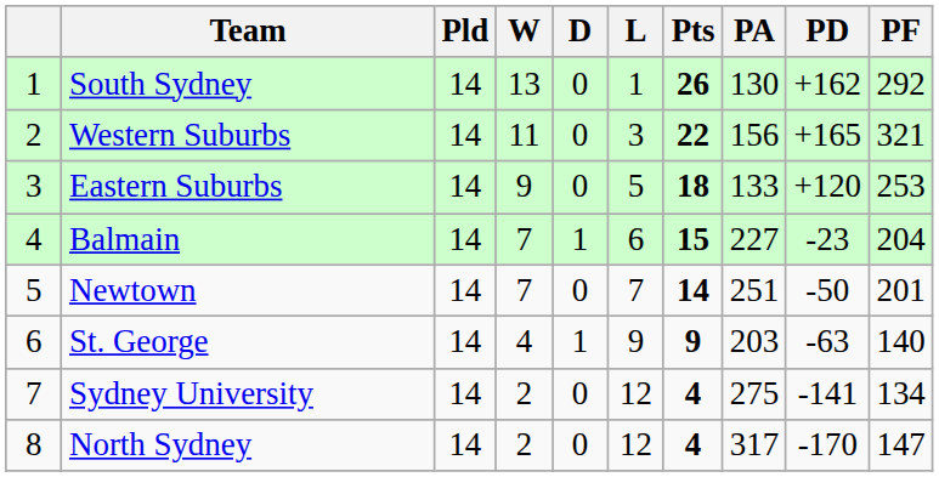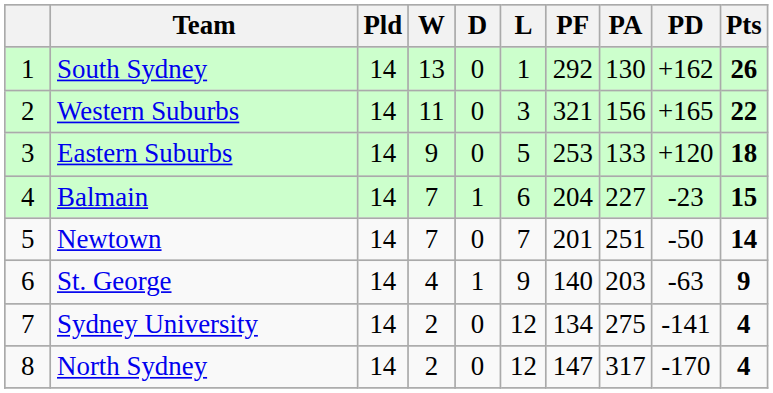 <table class="wikitable" style="text-align:center;">
 <tr>
 <th width="20"></th>
 <th width="175">Team</th>
 <th width="20">Pld</th>
 <th width="20">W</th>
 <th width="20">D</th>
 <th width="20">L</th>
-<th width="20">Pts</th>
+<th width="20">PF</th>
 <th width="20">PA</th>
 <th width="20">PD</th>
-<th width="20">PF</th>
+<th width="20">Pts</th>
 </tr>
 <tr style="background: #ccffcc;">
 <td>1</td>
 <td style="text-align:left;"> <a href='#'>South Sydney</a></td>
 <td>14</td>
 <td>13</td>
 <td>0</td>
 <td>1</td>
-<td><strong>26</strong></td>
+<td>292</td>
 <td>130</td>
 <td>+162</td>
-<td>292</td>
+<td><strong>26</strong></td>
 </tr>
 <tr style="background: #ccffcc;">
 <td>2</td>
 <td style="text-align:left;"> <a href='#'>Western Suburbs</a></td>
 <td>14</td>
 <td>11</td>
 <td>0</td>
 <td>3</td>
-<td><strong>22</strong></td>
+<td>321</td>
 <td>156</td>
 <td>+165</td>
-<td>321</td>
+<td><strong>22</strong></td>
 </tr>
 <tr style="background: #ccffcc;">
 <td>3</td>
 <td style="text-align:left;"> <a href='#'>Eastern Suburbs</a></td>
 <td>14</td>
 <td>9</td>
 <td>0</td>
 <td>5</td>
-<td><strong>18</strong></td>
+<td>253</td>
 <td>133</td>
 <td>+120</td>
-<td>253</td>
+<td><strong>18</strong></td>
 </tr>
 <tr style="background: #ccffcc;">
 <td>4</td>
 <td style="text-align:left;"> <a href='#'>Balmain</a></td>
 <td>14</td>
 <td>7</td>
 <td>1</td>
 <td>6</td>
-<td><strong>15</strong></td>
+<td>204</td>
 <td>227</td>
 <td>-23</td>
-<td>204</td>
+<td><strong>15</strong></td>
 </tr>
 <tr>
 <td>5</td>
 <td style="text-align:left;"> <a href='#'>Newtown</a></td>
 <td>14</td>
 <td>7</td>
 <td>0</td>
 <td>7</td>
-<td><strong>14</strong></td>
+<td>201</td>
 <td>251</td>
 <td>-50</td>
-<td>201</td>
+<td><strong>14</strong></td>
 </tr>
 <tr>
 <td>6</td>
 <td style="text-align:left;"> <a href='#'>St. George</a></td>
 <td>14</td>
 <td>4</td>
 <td>1</td>
 <td>9</td>
-<td><strong>9</strong></td>
+<td>140</td>
 <td>203</td>
 <td>-63</td>
-<td>140</td>
+<td><strong>9</strong></td>
 </tr>
 <tr>
 <td>7</td>
 <td style="text-align:left;"> <a href='#'>Sydney University</a></td>
 <td>14</td>
 <td>2</td>
 <td>0</td>
 <td>12</td>
-<td><strong>4</strong></td>
+<td>134</td>
 <td>275</td>
 <td>-141</td>
-<td>134</td>
+<td><strong>4</strong></td>
 </tr>
 <tr>
 <td>8</td>
 <td style="text-align:left;"> <a href='#'>North Sydney</a></td>
 <td>14</td>
 <td>2</td>
 <td>0</td>
 <td>12</td>
-<td><strong>4</strong></td>
+<td>147</td>
 <td>317</td>
 <td>-170</td>
-<td>147</td>
+<td><strong>4</strong></td>
 </tr>
 </table>
